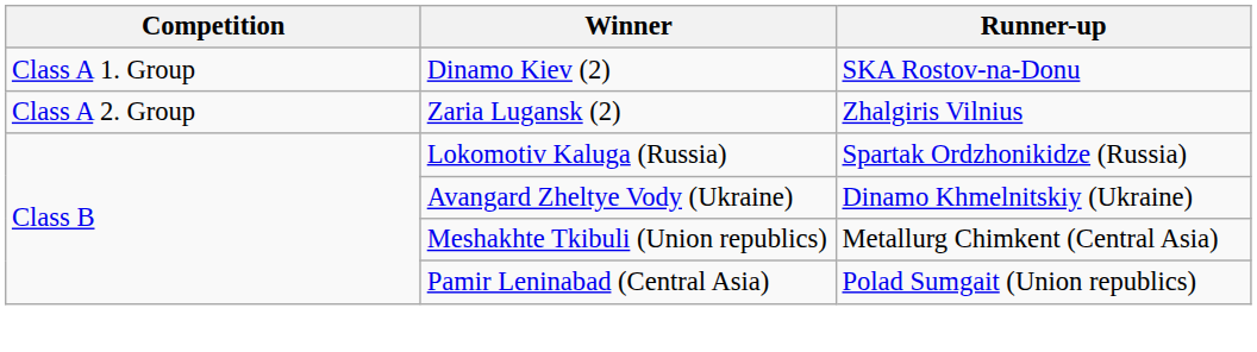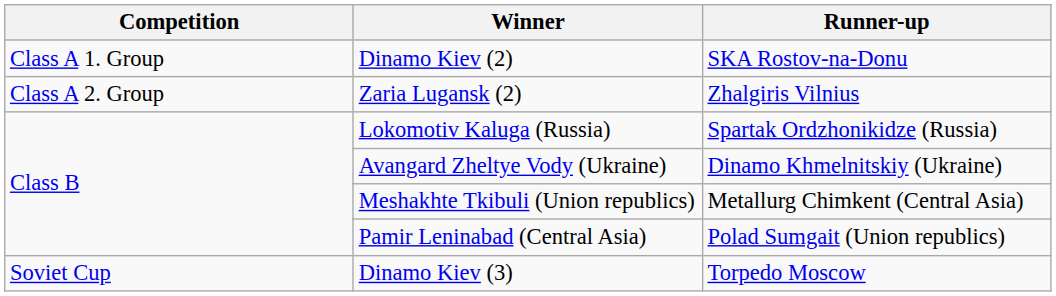 <table class="wikitable">
 <tr>
 <th style="width:15em">Competition</th>
 <th style="width:15em">Winner</th>
 <th style="width:15em">Runner-up</th>
 </tr>
 <tr>
 <td><a href='#'>Class A</a> 1. Group</td>
 <td><a href='#'>Dinamo Kiev</a> (2)</td>
 <td><a href='#'>SKA Rostov-na-Donu</a></td>
 </tr>
 <tr>
 <td><a href='#'>Class A</a> 2. Group</td>
 <td><a href='#'>Zaria Lugansk</a> (2)</td>
 <td><a href='#'>Zhalgiris Vilnius</a></td>
 </tr>
 <tr>
 <td rowspan=4><a href='#'>Class B</a></td>
 <td><a href='#'>Lokomotiv Kaluga</a> (Russia)</td>
 <td><a href='#'>Spartak Ordzhonikidze</a> (Russia)</td>
 </tr>
 <tr>
 <td><a href='#'>Avangard Zheltye Vody</a> (Ukraine)</td>
 <td><a href='#'>Dinamo Khmelnitskiy</a> (Ukraine)</td>
 </tr>
 <tr>
 <td><a href='#'>Meshakhte Tkibuli</a> (Union republics)</td>
 <td>Metallurg Chimkent (Central Asia)</td>
 </tr>
 <tr>
 <td><a href='#'>Pamir Leninabad</a> (Central Asia)</td>
 <td><a href='#'>Polad Sumgait</a> (Union republics)</td>
 </tr>
+<tr>
+<td><a href='#'>Soviet Cup</a></td>
+<td><a href='#'>Dinamo Kiev</a> (3)</td>
+<td><a href='#'>Torpedo Moscow</a></td>
+</tr>
 </table>
